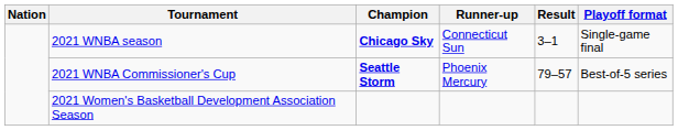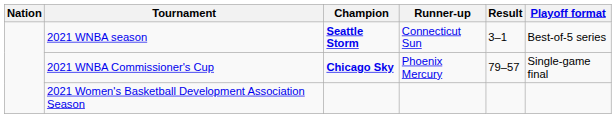 <table class="wikitable">
 <tr>
 <th>Nation</th>
 <th>Tournament</th>
 <th>Champion</th>
 <th>Runner-up</th>
 <th>Result</th>
 <th><a href='#'>Playoff format</a></th>
 </tr>
 <tr>
 <td rowspan=3></td>
 <td><a href='#'>2021 WNBA season</a></td>
-<td><strong><a href='#'>Chicago Sky</a></strong></td>
+<td><strong><a href='#'>Seattle Storm</a></strong></td>
 <td><a href='#'>Connecticut Sun</a></td>
 <td>3–1</td>
-<td>Single-game final</td>
+<td>Best-of-5 series</td>
 </tr>
 <tr>
 <td><a href='#'>2021 WNBA Commissioner's Cup</a></td>
-<td><strong><a href='#'>Seattle Storm</a></strong></td>
+<td><strong><a href='#'>Chicago Sky</a></strong></td>
 <td><a href='#'>Phoenix Mercury</a></td>
 <td>79–57</td>
-<td>Best-of-5 series</td>
+<td>Single-game final</td>
 </tr>
 <tr>
 <td><a href='#'>2021 Women's Basketball Development Association Season</a></td>
 <td></td>
 <td></td>
 <td></td>
 <td></td>
 </tr>
 </table>
